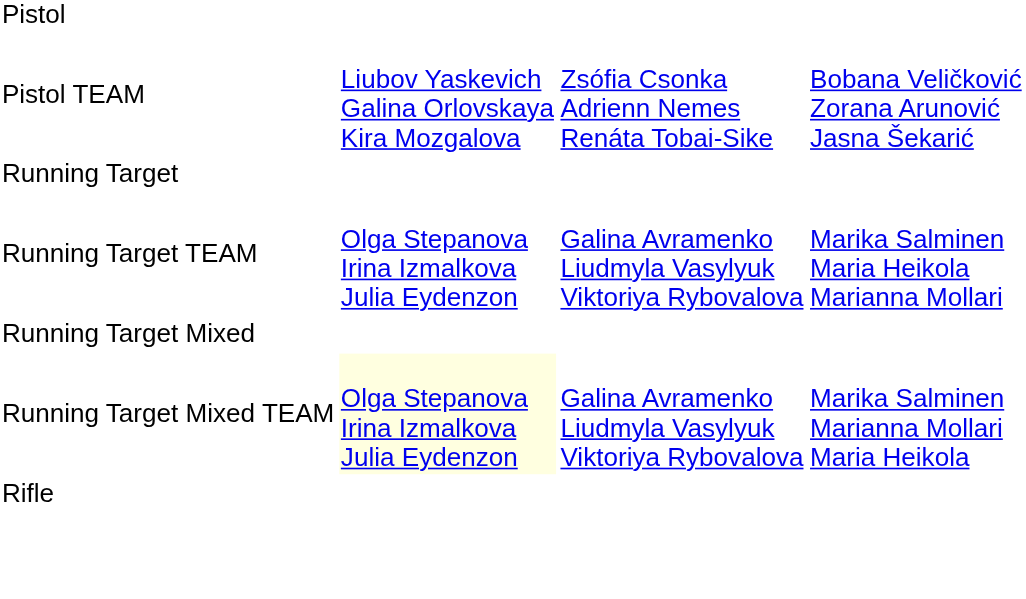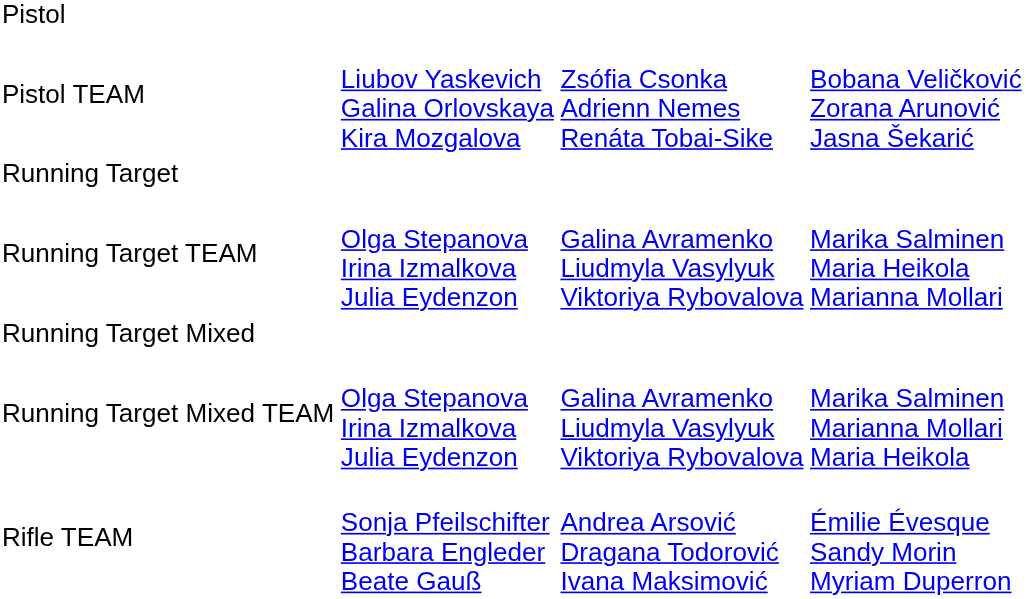 <table>
 <tr>
 <td>Pistol</td>
 <td></td>
 <td></td>
 <td></td>
 </tr>
 <tr>
 <td>Pistol TEAM</td>
 <td><br><a href='#'>Liubov Yaskevich</a><br><a href='#'>Galina Orlovskaya</a><br><a href='#'>Kira Mozgalova</a></td>
 <td><br><a href='#'>Zsófia Csonka</a><br><a href='#'>Adrienn Nemes</a><br><a href='#'>Renáta Tobai-Sike</a></td>
 <td><br><a href='#'>Bobana Veličković</a><br><a href='#'>Zorana Arunović</a><br><a href='#'>Jasna Šekarić</a></td>
 </tr>
 <tr>
 <td>Running Target</td>
 <td></td>
 <td></td>
 <td></td>
 </tr>
 <tr>
 <td>Running Target TEAM</td>
 <td><br><a href='#'>Olga Stepanova</a><br><a href='#'>Irina Izmalkova</a><br><a href='#'>Julia Eydenzon</a></td>
 <td><br><a href='#'>Galina Avramenko</a><br><a href='#'>Liudmyla Vasylyuk</a><br><a href='#'>Viktoriya Rybovalova</a></td>
 <td><br><a href='#'>Marika Salminen</a><br><a href='#'>Maria Heikola</a><br><a href='#'>Marianna Mollari</a></td>
 </tr>
 <tr>
 <td>Running Target Mixed</td>
 <td></td>
 <td></td>
 <td></td>
 </tr>
 <tr>
 <td>Running Target Mixed TEAM</td>
-<td style="background: lightyellow;"><br><a href='#'>Olga Stepanova</a><br><a href='#'>Irina Izmalkova</a><br><a href='#'>Julia Eydenzon</a></td>
+<td><br><a href='#'>Olga Stepanova</a><br><a href='#'>Irina Izmalkova</a><br><a href='#'>Julia Eydenzon</a></td>
 <td><br><a href='#'>Galina Avramenko</a><br><a href='#'>Liudmyla Vasylyuk</a><br><a href='#'>Viktoriya Rybovalova</a></td>
 <td><br><a href='#'>Marika Salminen</a><br><a href='#'>Marianna Mollari</a><br><a href='#'>Maria Heikola</a></td>
 </tr>
 <tr>
-<td>Rifle</td>
-<td></td>
-<td></td>
-<td></td>
+<td>Rifle TEAM</td>
+<td><br><a href='#'>Sonja Pfeilschifter</a><br><a href='#'>Barbara Engleder</a><br><a href='#'>Beate Gauß</a></td>
+<td><br><a href='#'>Andrea Arsović</a><br><a href='#'>Dragana Todorović</a><br><a href='#'>Ivana Maksimović</a></td>
+<td><br><a href='#'>Émilie Évesque</a><br><a href='#'>Sandy Morin</a><br><a href='#'>Myriam Duperron</a></td>
 </tr>
 </table>
